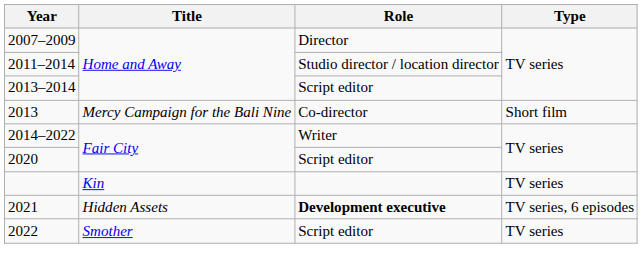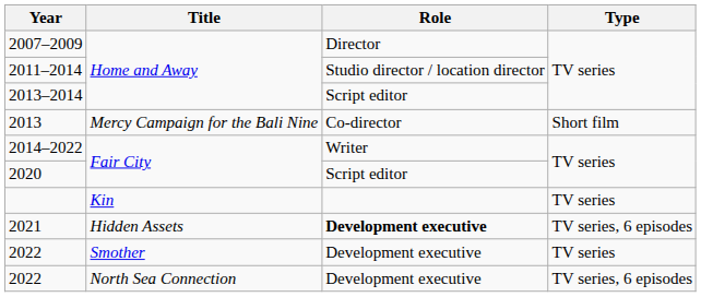 <table class="wikitable">
 <tr>
 <th>Year</th>
 <th>Title</th>
 <th>Role</th>
 <th>Type</th>
 </tr>
 <tr>
 <td>2007–2009</td>
 <td rowspan="3"><em><a href='#'>Home and Away</a></em></td>
 <td>Director</td>
 <td rowspan="3">TV series</td>
 </tr>
 <tr>
 <td>2011–2014</td>
 <td>Studio director / location director</td>
 </tr>
 <tr>
 <td>2013–2014</td>
 <td>Script editor</td>
 </tr>
 <tr>
 <td>2013</td>
 <td><em>Mercy Campaign for the Bali Nine</em></td>
 <td>Co-director</td>
 <td>Short film</td>
 </tr>
 <tr>
 <td>2014–2022</td>
 <td rowspan="2"><em><a href='#'>Fair City</a></em></td>
 <td>Writer</td>
 <td rowspan="2">TV series</td>
 </tr>
 <tr>
 <td>2020</td>
 <td>Script editor</td>
 </tr>
 <tr>
 <td></td>
 <td><em><a href='#'>Kin</a></em></td>
 <td></td>
 <td>TV series</td>
 </tr>
 <tr>
 <td>2021</td>
 <td><em>Hidden Assets</em></td>
 <td><strong>Development executive</strong></td>
 <td>TV series, 6 episodes</td>
 </tr>
 <tr>
 <td>2022</td>
 <td><em><a href='#'>Smother</a></em></td>
-<td>Script editor</td>
+<td>Development executive</td>
 <td>TV series</td>
 </tr>
+<tr>
+<td>2022</td>
+<td><em>North Sea Connection</em></td>
+<td>Development executive</td>
+<td>TV series, 6 episodes</td>
+</tr>
 </table>
